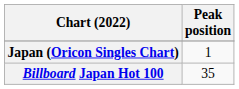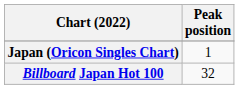 <table class="wikitable sortable plainrowheaders" style="text-align:center;">
 <tr>
 <th scope="col">Chart (2022)</th>
 <th scope="col">Peak<br>position</th>
 </tr>
 <tr>
 </tr>
 <tr>
 <th scope="row">Japan (<a href='#'>Oricon Singles Chart</a>)</th>
 <td>1</td>
 </tr>
 <tr>
 <th scope="row"><em><a href='#'>Billboard</a></em> <a href='#'>Japan Hot 100</a></th>
-<td>35</td>
+<td>32</td>
 </tr>
 </table>
